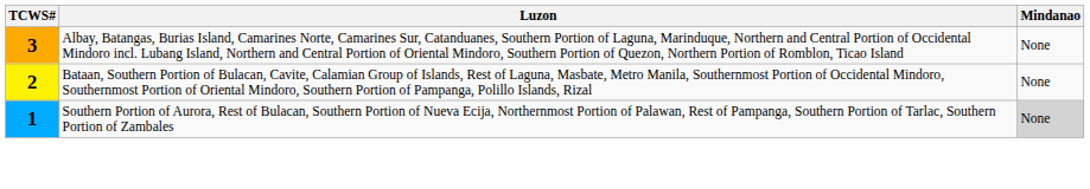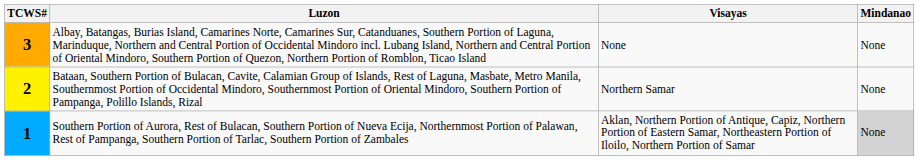 <table class="wikitable" style="margin:1em auto 1em auto;">
 <tr>
 <th width="5%">TCWS#</th>
 <th>Luzon</th>
+<th>Visayas</th>
 <th>Mindanao</th>
 </tr>
 <tr>
 <th style="background-color:#FFAA00;"><big><big>3</big></big></th>
 <td>Albay, Batangas, Burias Island, Camarines Norte, Camarines Sur, Catanduanes, Southern Portion of Laguna, Marinduque, Northern and Central Portion of Occidental Mindoro incl. Lubang Island, Northern and Central Portion of Oriental Mindoro, Southern Portion of Quezon, Northern Portion of Romblon, Ticao Island</td>
 <td>None</td>
+<td>None</td>
 </tr>
 <tr>
 <th style="background-color:#FFF200;"><big><big>2</big></big></th>
 <td>Bataan, Southern Portion of Bulacan, Cavite, Calamian Group of Islands, Rest of Laguna, Masbate, Metro Manila, Southernmost Portion of Occidental Mindoro, Southernmost Portion of Oriental Mindoro, Southern Portion of Pampanga, Polillo Islands, Rizal</td>
+<td>Northern Samar</td>
 <td>None</td>
 </tr>
 <tr>
 <th style="background-color:#00AAFF;"><big><big>1</big></big></th>
 <td>Southern Portion of Aurora, Rest of Bulacan, Southern Portion of Nueva Ecija, Northernmost Portion of Palawan, Rest of Pampanga, Southern Portion of Tarlac, Southern Portion of Zambales</td>
+<td>Aklan, Northern Portion of Antique, Capiz, Northern Portion of Eastern Samar, Northeastern Portion of Iloilo, Northern Portion of Samar</td>
 <td style="background: lightgrey;">None</td>
 </tr>
 </table>
